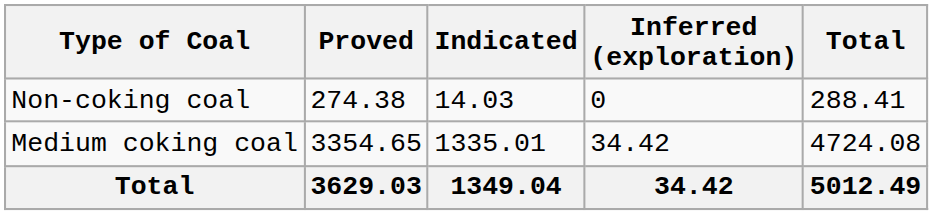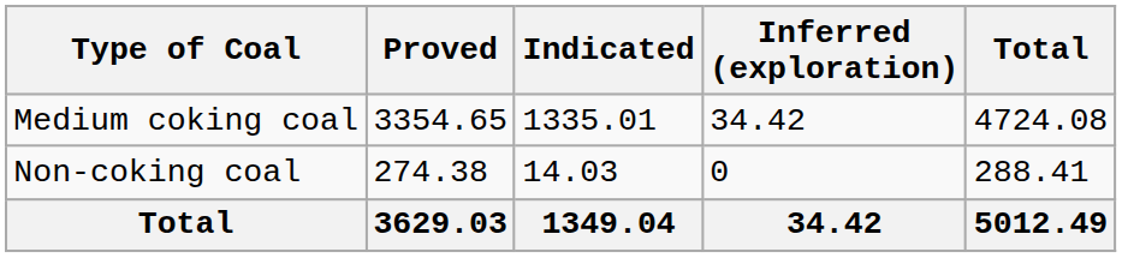 <table class="wikitable">
 <tr>
 <th>Type of Coal</th>
 <th>Proved</th>
 <th>Indicated</th>
 <th>Inferred<br>(exploration)</th>
 <th>Total</th>
 </tr>
 <tr>
+<td>Medium coking coal</td>
+<td>3354.65</td>
+<td>1335.01</td>
+<td>34.42</td>
+<td>4724.08</td>
+</tr>
+<tr>
 <td>Non-coking coal</td>
 <td>274.38</td>
 <td>14.03</td>
 <td>0</td>
 <td>288.41</td>
-</tr>
-<tr>
-<td>Medium coking coal</td>
-<td>3354.65</td>
-<td>1335.01</td>
-<td>34.42</td>
-<td>4724.08</td>
 </tr>
 <tr>
 <th>Total</th>
 <th>3629.03</th>
 <th>1349.04</th>
 <th>34.42</th>
 <th>5012.49</th>
 </tr>
 <tr>
 </tr>
 </table>
